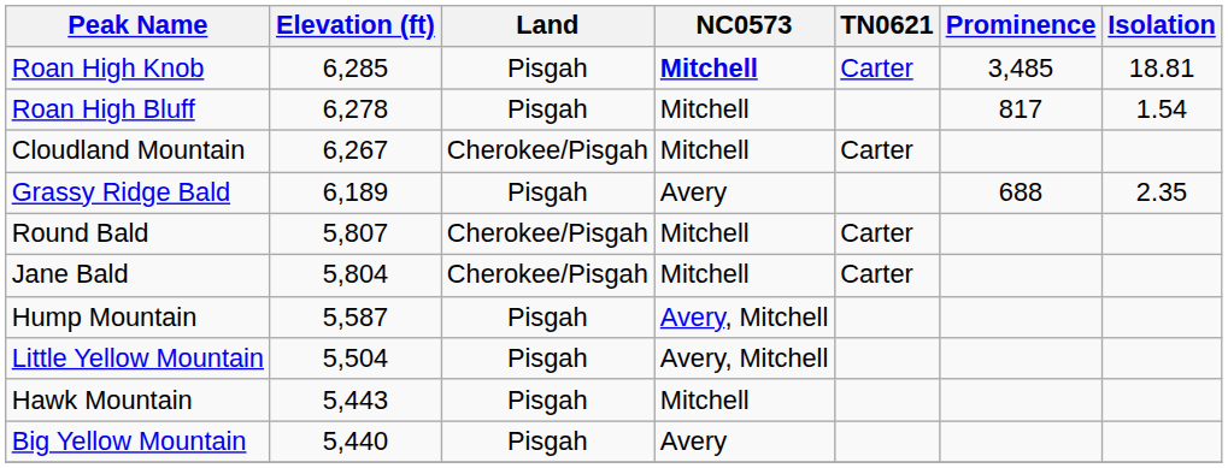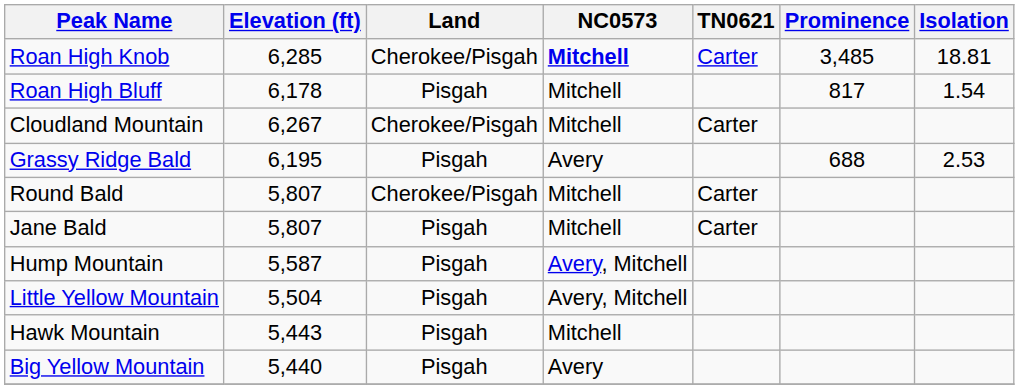 <table class="wikitable sortable">
 <tr>
 <th><a href='#'>Peak Name</a></th>
 <th><a href='#'>Elevation (ft)</a></th>
 <th>Land</th>
 <th align=center><span>NC0573</span></th>
 <th align=center><span>TN0621</span></th>
 <th><a href='#'>Prominence</a></th>
 <th><a href='#'>Isolation</a></th>
 </tr>
 <tr>
 <td><a href='#'>Roan High Knob</a></td>
 <td align=center>6,285</td>
-<td align=center>Pisgah</td>
+<td align=center>Cherokee/Pisgah</td>
 <td><strong><a href='#'>Mitchell</a></strong></td>
 <td><a href='#'>Carter</a></td>
 <td align=center>3,485</td>
 <td align=center>18.81</td>
 </tr>
 <tr>
 <td><a href='#'>Roan High Bluff</a></td>
-<td align=center>6,278</td>
+<td align=center>6,178</td>
 <td align=center>Pisgah</td>
 <td>Mitchell</td>
 <td></td>
 <td align=center>817</td>
 <td align=center>1.54</td>
 </tr>
 <tr>
 <td>Cloudland Mountain</td>
 <td align=center>6,267</td>
 <td align=center>Cherokee/Pisgah</td>
 <td>Mitchell</td>
 <td>Carter</td>
 <td align=center></td>
 <td align=center></td>
 </tr>
 <tr>
 <td><a href='#'>Grassy Ridge Bald</a></td>
-<td align=center>6,189</td>
+<td align=center>6,195</td>
 <td align=center>Pisgah</td>
 <td>Avery</td>
 <td></td>
 <td align=center>688</td>
-<td align=center>2.35</td>
+<td align=center>2.53</td>
 </tr>
 <tr>
 <td>Round Bald</td>
 <td align=center>5,807</td>
 <td align=center>Cherokee/Pisgah</td>
 <td>Mitchell</td>
 <td>Carter</td>
 <td align=center></td>
 <td align=center></td>
 </tr>
 <tr>
 <td>Jane Bald</td>
-<td align=center>5,804</td>
-<td align=center>Cherokee/Pisgah</td>
+<td align=center>5,807</td>
+<td align=center>Pisgah</td>
 <td>Mitchell</td>
 <td>Carter</td>
 <td align=center></td>
 <td align=center></td>
 </tr>
 <tr>
 <td>Hump Mountain</td>
 <td align=center>5,587</td>
 <td align=center>Pisgah</td>
 <td><a href='#'>Avery</a>, Mitchell</td>
 <td></td>
 <td align=center></td>
 <td align=center></td>
 </tr>
 <tr>
 <td><a href='#'>Little Yellow Mountain</a></td>
 <td align=center>5,504</td>
 <td align=center>Pisgah</td>
 <td>Avery, Mitchell</td>
 <td></td>
 <td align=center></td>
 <td align=center></td>
 </tr>
 <tr>
 <td>Hawk Mountain</td>
 <td align=center>5,443</td>
 <td align=center>Pisgah</td>
 <td>Mitchell</td>
 <td></td>
 <td align=center></td>
 <td align=center></td>
 </tr>
 <tr>
 <td><a href='#'>Big Yellow Mountain</a></td>
 <td align=center>5,440</td>
 <td align=center>Pisgah</td>
 <td>Avery</td>
 <td></td>
 <td align=center></td>
 <td align=center></td>
 </tr>
 <tr>
 </tr>
 </table>
